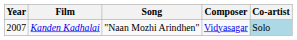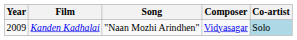 <table class="wikitable">
 <tr>
 <th>Year</th>
 <th>Film</th>
 <th>Song</th>
 <th>Composer</th>
 <th>Co-artist</th>
 </tr>
 <tr>
-<td>2007</td>
+<td>2009</td>
 <td><em><a href='#'>Kanden Kadhalai</a></em></td>
 <td>"Naan Mozhi Arindhen"</td>
 <td><a href='#'>Vidyasagar</a></td>
 <td style="background: lightblue;">Solo</td>
 </tr>
 </table>
